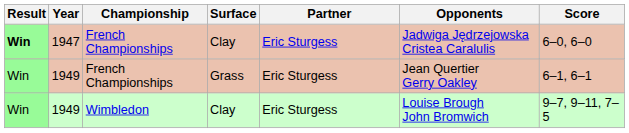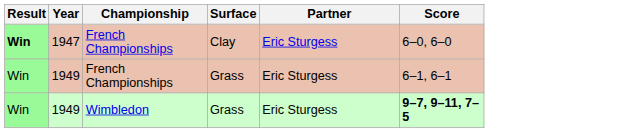 <table class="sortable wikitable">
 <tr>
 <th style="width:40px">Result</th>
 <th style="width:30px">Year</th>
 <th style="width:150px">Championship</th>
 <th style="width:50px">Surface</th>
 <th style="width:170px">Partner</th>
-<th style="width:170px">Opponents</th>
 <th style="width:100px" class="unsortable">Score</th>
 </tr>
 <tr style="background:#ebc2af;">
 <td style="background:#98fb98;"><strong>Win</strong></td>
 <td>1947</td>
 <td><a href='#'>French Championships</a></td>
 <td>Clay</td>
 <td> <a href='#'>Eric Sturgess</a></td>
-<td> <a href='#'>Jadwiga Jędrzejowska</a><br>  <a href='#'>Cristea Caralulis</a></td>
 <td>6–0, 6–0</td>
 </tr>
 <tr style="background:#ebc2af;">
 <td style="background:#98fb98;">Win</td>
 <td>1949</td>
 <td>French Championships</td>
 <td>Grass</td>
 <td>  Eric Sturgess</td>
-<td> Jean Quertier<br>  <a href='#'>Gerry Oakley</a></td>
 <td>6–1, 6–1</td>
 </tr>
 <tr style="background:#cfc;">
 <td style="background:#98fb98;">Win</td>
 <td>1949</td>
 <td><a href='#'>Wimbledon</a></td>
-<td>Clay</td>
+<td>Grass</td>
 <td>  Eric Sturgess</td>
-<td> <a href='#'>Louise Brough</a><br>  <a href='#'>John Bromwich</a></td>
-<td>9–7, 9–11, 7–5</td>
+<td><strong>9–7, 9–11, 7–5</strong></td>
 </tr>
 </table>
